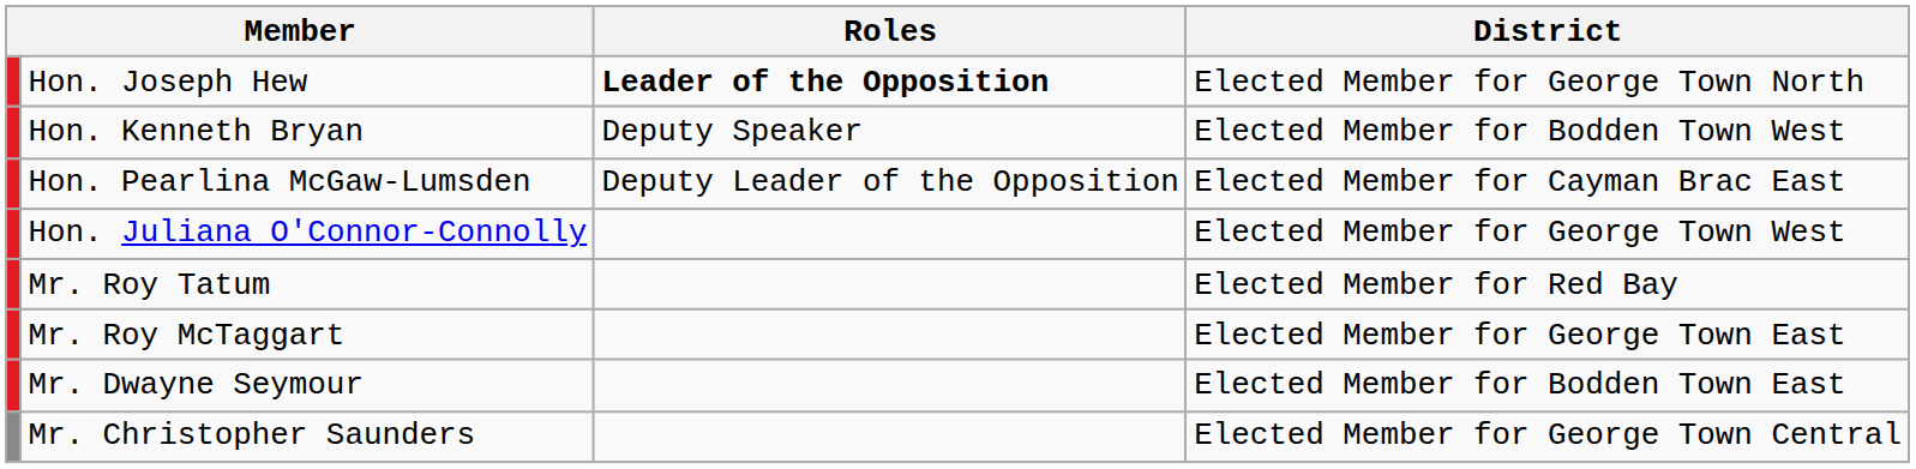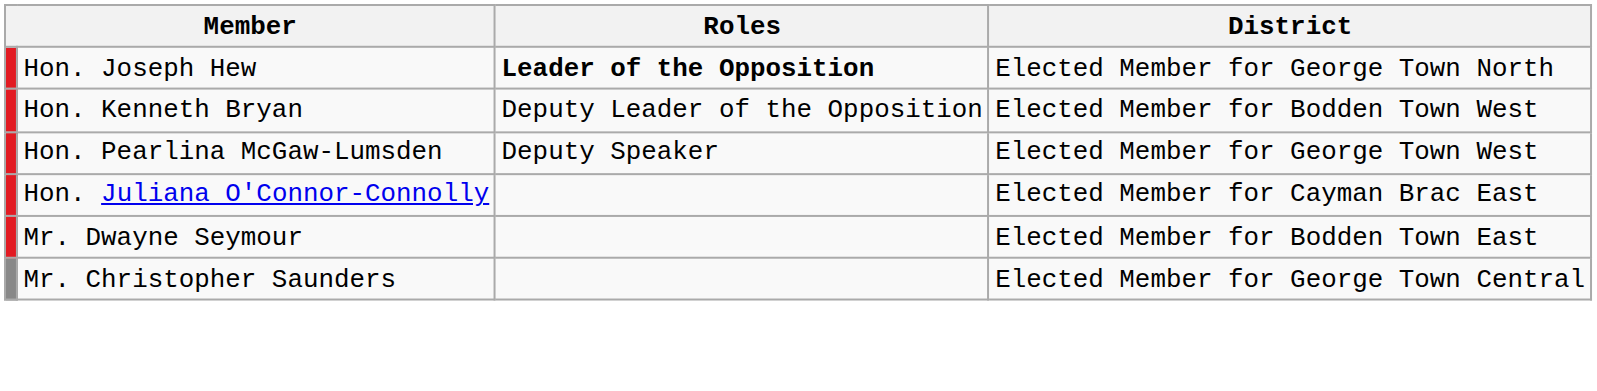 <table class="wikitable">
 <tr>
 <th colspan=2>Member</th>
 <th>Roles</th>
 <th>District</th>
 </tr>
 <tr>
 <td bgcolor=#e21a22></td>
 <td>Hon. Joseph Hew</td>
 <td><strong>Leader of the Opposition</strong></td>
 <td>Elected Member for George Town North</td>
 </tr>
 <tr>
 <td bgcolor=#e21a22></td>
 <td>Hon. Kenneth Bryan</td>
-<td>Deputy Speaker</td>
+<td>Deputy Leader of the Opposition</td>
 <td>Elected Member for Bodden Town West</td>
 </tr>
 <tr>
 <td bgcolor=#e21a22></td>
 <td>Hon. Pearlina McGaw-Lumsden</td>
-<td>Deputy Leader of the Opposition</td>
-<td>Elected Member for Cayman Brac East</td>
+<td>Deputy Speaker</td>
+<td>Elected Member for George Town West</td>
 </tr>
 <tr>
 <td bgcolor=#e21a22></td>
 <td>Hon. <a href='#'>Juliana O'Connor-Connolly</a></td>
 <td></td>
-<td>Elected Member for George Town West</td>
-</tr>
-<tr>
-<td bgcolor=#e21a22></td>
-<td>Mr. Roy Tatum</td>
-<td></td>
-<td>Elected Member for Red Bay</td>
-</tr>
-<tr>
-<td bgcolor=#e21a22></td>
-<td>Mr. Roy McTaggart</td>
-<td></td>
-<td>Elected Member for George Town East</td>
+<td>Elected Member for Cayman Brac East</td>
 </tr>
 <tr>
 <td bgcolor=#e21a22></td>
 <td>Mr. Dwayne Seymour</td>
 <td></td>
 <td>Elected Member for Bodden Town East</td>
 </tr>
 <tr>
 <td bgcolor=#888888></td>
 <td>Mr. Christopher Saunders</td>
 <td></td>
 <td>Elected Member for George Town Central</td>
 </tr>
 </table>
